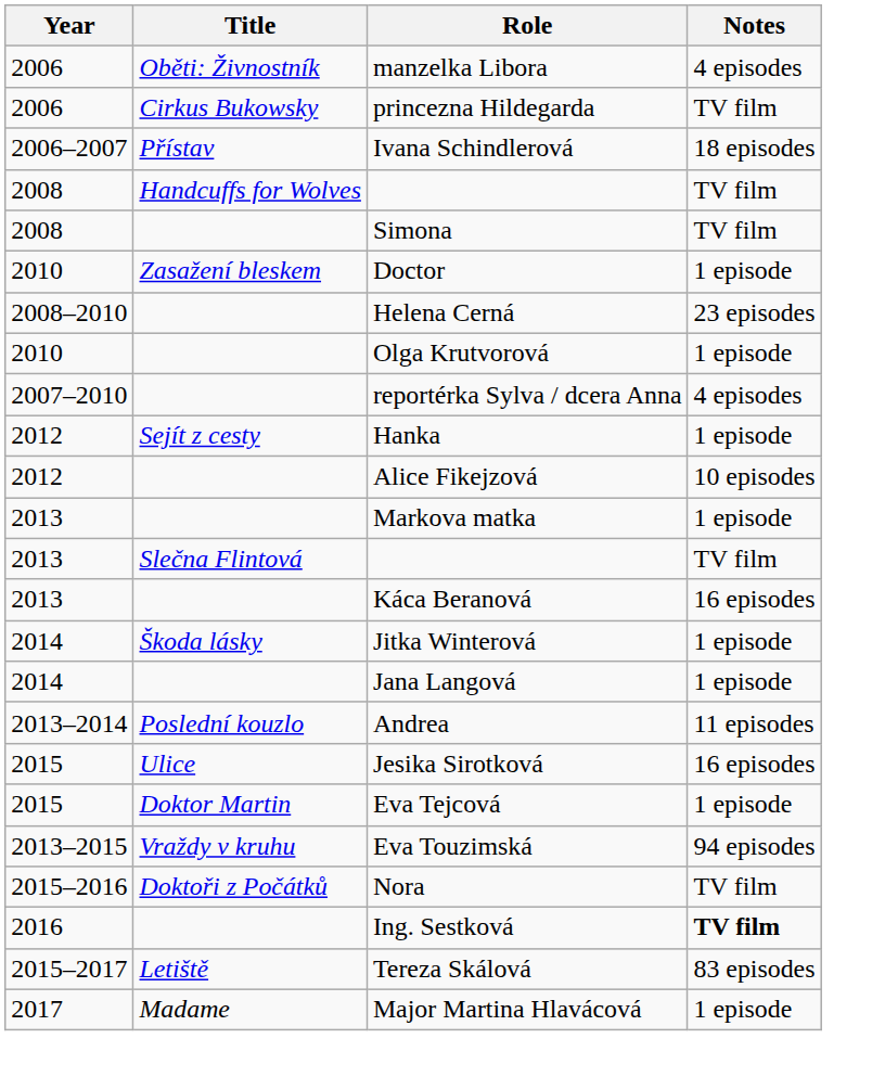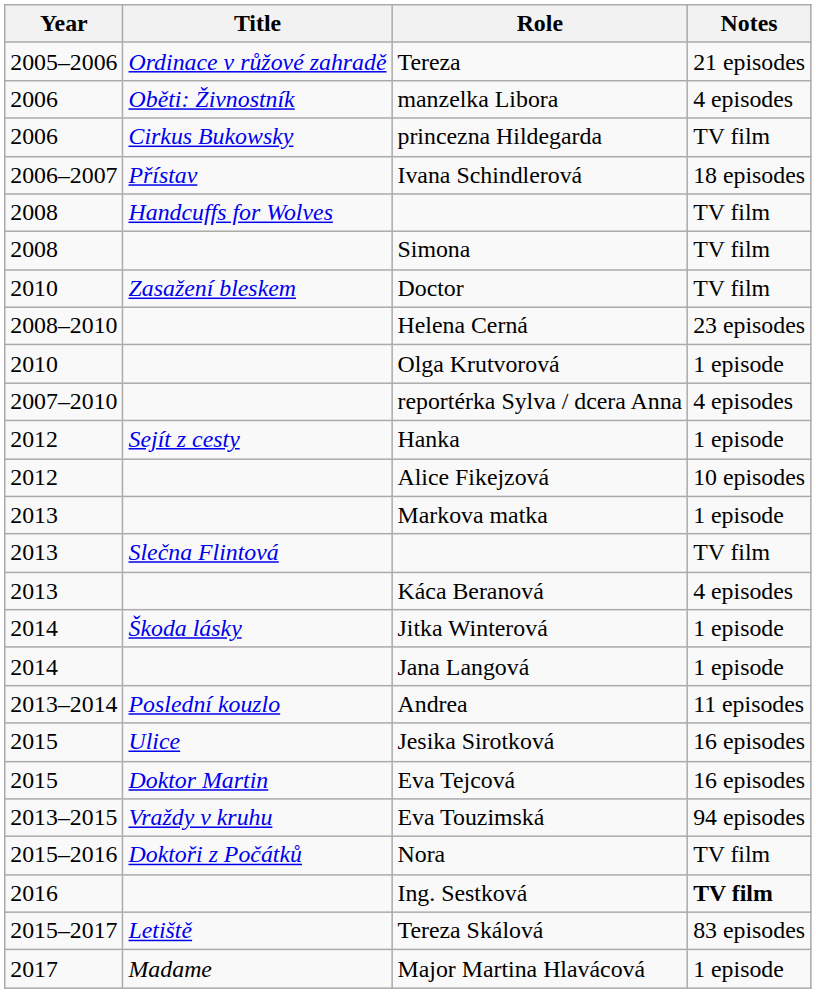 <table class="wikitable sortable">
 <tr>
 <th>Year</th>
 <th>Title</th>
 <th>Role</th>
 <th>Notes</th>
+</tr>
+<tr>
+<td>2005–2006</td>
+<td><em><a href='#'>Ordinace v růžové zahradě</a></em></td>
+<td>Tereza</td>
+<td>21 episodes</td>
 </tr>
 <tr>
 <td>2006</td>
 <td><em><a href='#'>Oběti: Živnostník</a></em></td>
 <td>manzelka Libora</td>
 <td>4 episodes</td>
 </tr>
 <tr>
 <td>2006</td>
 <td><em><a href='#'>Cirkus Bukowsky</a></em></td>
 <td>princezna Hildegarda</td>
 <td>TV film</td>
 </tr>
 <tr>
 <td>2006–2007</td>
 <td><em><a href='#'>Přístav</a></em></td>
 <td>Ivana Schindlerová</td>
 <td>18 episodes</td>
 </tr>
 <tr>
 <td>2008</td>
 <td><em><a href='#'>Handcuffs for Wolves</a></em></td>
 <td></td>
 <td>TV film</td>
 </tr>
 <tr>
 <td>2008</td>
 <td><em></em></td>
 <td>Simona</td>
 <td>TV film</td>
 </tr>
 <tr>
 <td>2010</td>
 <td><em><a href='#'>Zasažení bleskem</a></em></td>
 <td>Doctor</td>
-<td>1 episode</td>
+<td>TV film</td>
 </tr>
 <tr>
 <td>2008–2010</td>
 <td><em></em></td>
 <td>Helena Cerná</td>
 <td>23 episodes</td>
 </tr>
 <tr>
 <td>2010</td>
 <td><em></em></td>
 <td>Olga Krutvorová</td>
 <td>1 episode</td>
 </tr>
 <tr>
 <td>2007–2010</td>
 <td><em></em></td>
 <td>reportérka Sylva / dcera Anna</td>
 <td>4 episodes</td>
 </tr>
 <tr>
 <td>2012</td>
 <td><em><a href='#'>Sejít z cesty</a></em></td>
 <td>Hanka</td>
 <td>1 episode</td>
 </tr>
 <tr>
 <td>2012</td>
 <td><em></em></td>
 <td>Alice Fikejzová</td>
 <td>10 episodes</td>
 </tr>
 <tr>
 <td>2013</td>
 <td><em></em></td>
 <td>Markova matka</td>
 <td>1 episode</td>
 </tr>
 <tr>
 <td>2013</td>
 <td><em><a href='#'>Slečna Flintová</a></em></td>
 <td></td>
 <td>TV film</td>
 </tr>
 <tr>
 <td>2013</td>
 <td><em></em></td>
 <td>Káca Beranová</td>
-<td>16 episodes</td>
+<td>4 episodes</td>
 </tr>
 <tr>
 <td>2014</td>
 <td><em><a href='#'>Škoda lásky</a></em></td>
 <td>Jitka Winterová</td>
 <td>1 episode</td>
 </tr>
 <tr>
 <td>2014</td>
 <td><em></em></td>
 <td>Jana Langová</td>
 <td>1 episode</td>
 </tr>
 <tr>
 <td>2013–2014</td>
 <td><em><a href='#'>Poslední kouzlo</a></em></td>
 <td>Andrea</td>
 <td>11 episodes</td>
 </tr>
 <tr>
 <td>2015</td>
 <td><em><a href='#'>Ulice</a></em></td>
 <td>Jesika Sirotková</td>
 <td>16 episodes</td>
 </tr>
 <tr>
 <td>2015</td>
 <td><em><a href='#'>Doktor Martin</a></em></td>
 <td>Eva Tejcová</td>
-<td>1 episode</td>
+<td>16 episodes</td>
 </tr>
 <tr>
 <td>2013–2015</td>
 <td><em><a href='#'>Vraždy v kruhu</a></em></td>
 <td>Eva Touzimská</td>
 <td>94 episodes</td>
 </tr>
 <tr>
 <td>2015–2016</td>
 <td><em><a href='#'>Doktoři z Počátků</a></em></td>
 <td>Nora</td>
 <td>TV film</td>
 </tr>
 <tr>
 <td>2016</td>
 <td><em></em></td>
 <td>Ing. Sestková</td>
 <td><strong>TV film</strong></td>
 </tr>
 <tr>
 <td>2015–2017</td>
 <td><em><a href='#'>Letiště</a></em></td>
 <td>Tereza Skálová</td>
 <td>83 episodes</td>
 </tr>
 <tr>
 <td>2017</td>
 <td><em>Madame</em></td>
 <td>Major Martina Hlavácová</td>
 <td>1 episode</td>
 </tr>
 </table>
